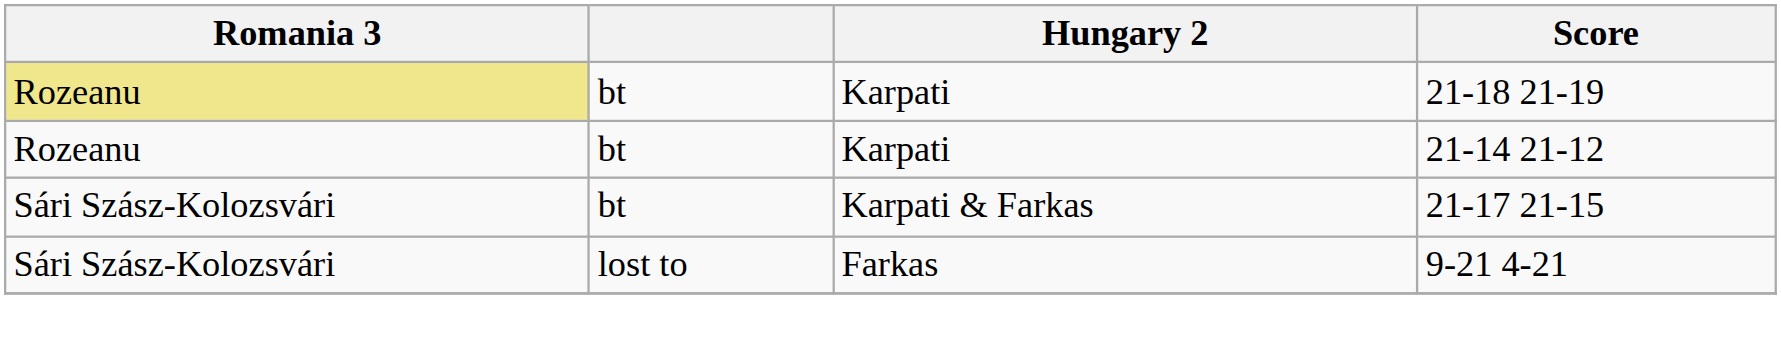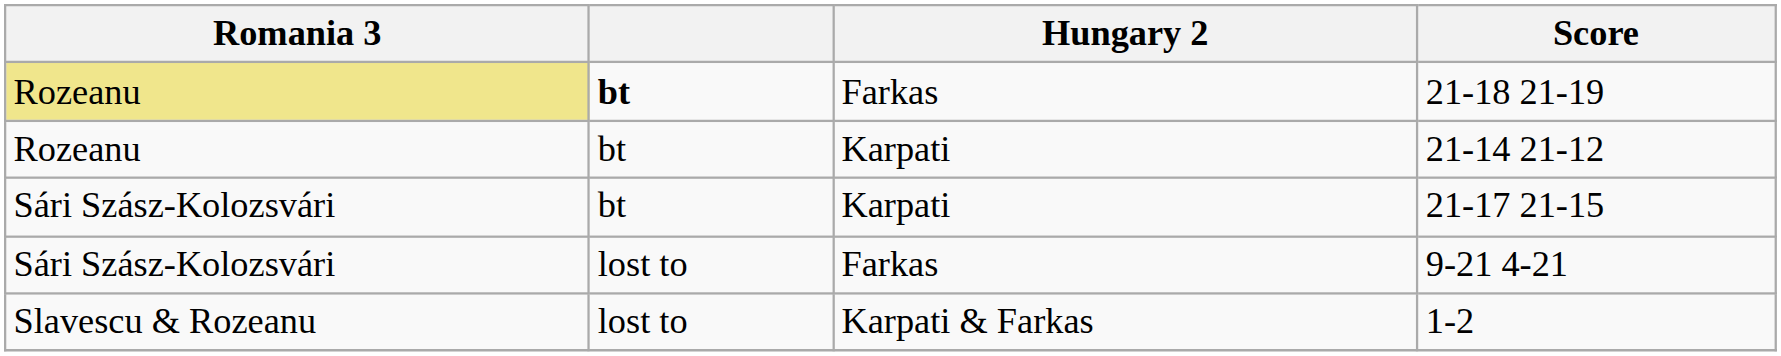 <table class="wikitable">
 <tr>
 <th width=250> Romania 3</th>
 <th width=100></th>
 <th width=250> Hungary 2</th>
 <th width=150>Score</th>
 </tr>
 <tr>
 <td style="background: khaki;">Rozeanu</td>
-<td>bt</td>
-<td>Karpati</td>
+<td><strong>bt</strong></td>
+<td>Farkas</td>
 <td>21-18 21-19</td>
 </tr>
 <tr>
 <td>Rozeanu</td>
 <td>bt</td>
 <td>Karpati</td>
 <td>21-14 21-12</td>
 </tr>
 <tr>
 <td>Sári Szász-Kolozsvári</td>
 <td>bt</td>
-<td>Karpati & Farkas</td>
+<td>Karpati</td>
 <td>21-17 21-15</td>
 </tr>
 <tr>
 <td>Sári Szász-Kolozsvári</td>
 <td>lost to</td>
 <td>Farkas</td>
 <td>9-21 4-21</td>
 </tr>
 <tr>
+<td>Slavescu & Rozeanu</td>
+<td>lost to</td>
+<td>Karpati & Farkas</td>
+<td>1-2</td>
+</tr>
+<tr>
 </tr>
 </table>
